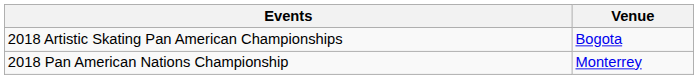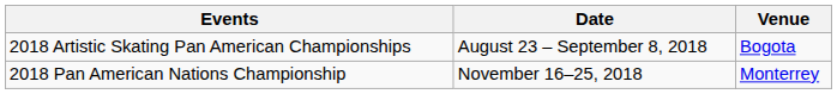 <table class="wikitable" width=750>
 <tr>
 <th>Events</th>
+<th>Date</th>
 <th>Venue</th>
 </tr>
 <tr>
 <td>2018 Artistic Skating Pan American Championships</td>
+<td>August 23 – September 8, 2018</td>
 <td> <a href='#'>Bogota</a></td>
 </tr>
 <tr>
 <td>2018 Pan American Nations Championship</td>
+<td>November 16–25, 2018</td>
 <td> <a href='#'>Monterrey</a></td>
 </tr>
 </table>
